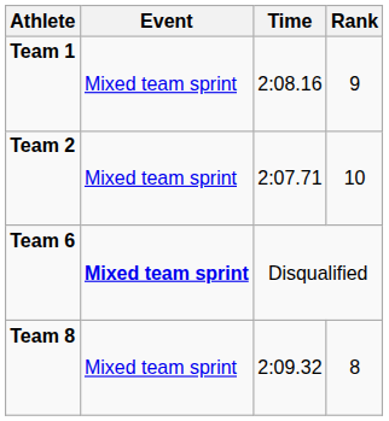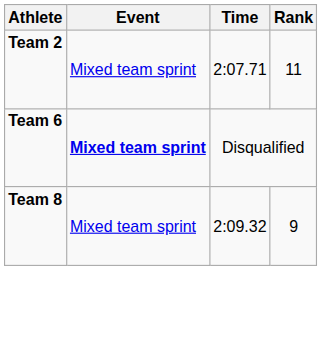 <table class="wikitable" style="font-size:90%">
 <tr>
 <th>Athlete</th>
 <th>Event</th>
 <th>Time</th>
 <th>Rank</th>
 </tr>
 <tr align=center>
-<td align=left><strong>Team 1</strong><br><small><br><br><br></small></td>
-<td align=left><a href='#'>Mixed team sprint</a></td>
-<td>2:08.16</td>
-<td>9</td>
-</tr>
-<tr align=center>
 <td align=left><strong>Team 2</strong><br><small><br><br><br></small></td>
 <td align=left><a href='#'>Mixed team sprint</a></td>
 <td>2:07.71</td>
-<td>10</td>
+<td>11</td>
 </tr>
 <tr align=center>
 <td align=left><strong>Team 6</strong><br><small><br><br><br></small></td>
 <td align=left><strong><a href='#'>Mixed team sprint</a></strong></td>
 <td colspan=2>Disqualified</td>
 </tr>
 <tr align=center>
 <td align=left><strong>Team 8</strong><br><small><br><br><br></small></td>
 <td align=left><a href='#'>Mixed team sprint</a></td>
 <td>2:09.32</td>
-<td>8</td>
+<td>9</td>
 </tr>
 </table>
